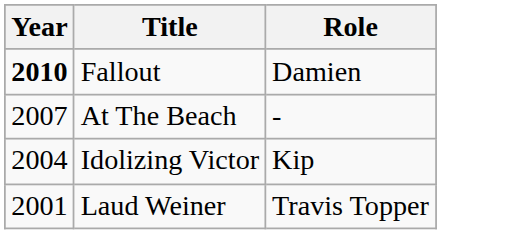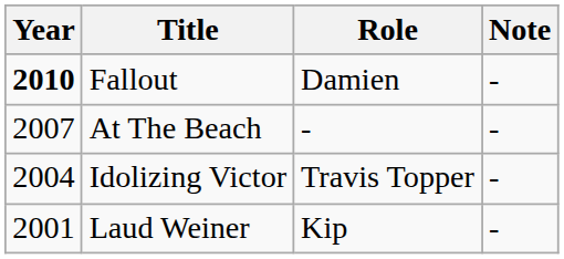 <table class="wikitable">
 <tr>
 <th>Year</th>
 <th>Title</th>
 <th>Role</th>
+<th>Note</th>
 </tr>
 <tr>
 <td><strong>2010</strong></td>
 <td>Fallout</td>
 <td>Damien</td>
+<td>-</td>
 </tr>
 <tr>
 <td>2007</td>
 <td>At The Beach</td>
 <td>-</td>
+<td>-</td>
 </tr>
 <tr>
 <td>2004</td>
 <td>Idolizing Victor</td>
-<td>Kip</td>
+<td>Travis Topper</td>
+<td>-</td>
 </tr>
 <tr>
 <td>2001</td>
 <td>Laud Weiner</td>
-<td>Travis Topper</td>
+<td>Kip</td>
+<td>-</td>
 </tr>
 </table>
